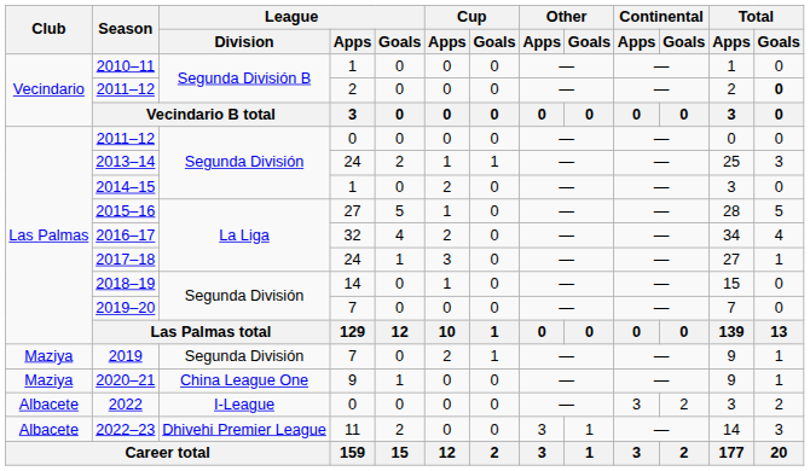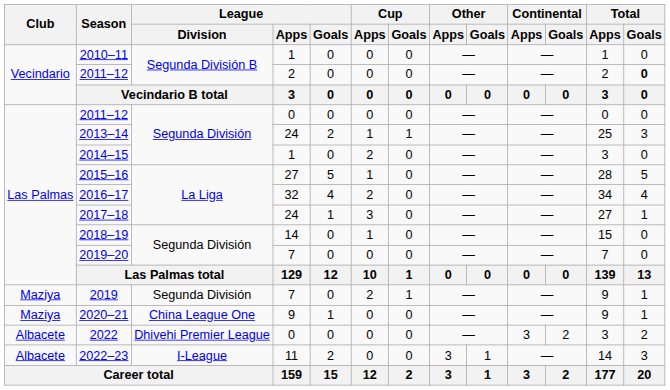 <table class="wikitable" style="text-align: center;">
 <tr>
 <th rowspan="2">Club</th>
 <th rowspan="2">Season</th>
 <th colspan="3">League</th>
 <th colspan="2">Cup</th>
 <th colspan="2">Other</th>
 <th colspan="2">Continental</th>
 <th colspan="2">Total</th>
 </tr>
 <tr>
 <th>Division</th>
 <th>Apps</th>
 <th>Goals</th>
 <th>Apps</th>
 <th>Goals</th>
 <th>Apps</th>
 <th>Goals</th>
 <th>Apps</th>
 <th>Goals</th>
 <th>Apps</th>
 <th>Goals</th>
 </tr>
 <tr>
 <td rowspan="3"><a href='#'>Vecindario</a></td>
 <td><a href='#'>2010–11</a></td>
 <td rowspan="2"><a href='#'>Segunda División B</a></td>
 <td>1</td>
 <td>0</td>
 <td>0</td>
 <td>0</td>
 <td colspan="2">—</td>
 <td colspan="2">—</td>
 <td>1</td>
 <td>0</td>
 </tr>
 <tr>
 <td><a href='#'>2011–12</a></td>
 <td>2</td>
 <td>0</td>
 <td>0</td>
 <td>0</td>
 <td colspan="2">—</td>
 <td colspan="2">—</td>
 <td>2</td>
 <td><strong>0</strong></td>
 </tr>
 <tr>
 <th colspan="2">Vecindario B total</th>
 <th>3</th>
 <th>0</th>
 <th>0</th>
 <th>0</th>
 <th>0</th>
 <th>0</th>
 <th>0</th>
 <th>0</th>
 <th>3</th>
 <th>0</th>
 </tr>
 <tr>
 <td rowspan="9"><a href='#'>Las Palmas</a></td>
 <td><a href='#'>2011–12</a></td>
 <td rowspan="3"><a href='#'>Segunda División</a></td>
 <td>0</td>
 <td>0</td>
 <td>0</td>
 <td>0</td>
 <td colspan="2">—</td>
 <td colspan="2">—</td>
 <td>0</td>
 <td>0</td>
 </tr>
 <tr>
 <td><a href='#'>2013–14</a></td>
 <td>24</td>
 <td>2</td>
 <td>1</td>
 <td>1</td>
 <td colspan="2">—</td>
 <td colspan="2">—</td>
 <td>25</td>
 <td>3</td>
 </tr>
 <tr>
 <td><a href='#'>2014–15</a></td>
 <td>1</td>
 <td>0</td>
 <td>2</td>
 <td>0</td>
 <td colspan="2">—</td>
 <td colspan="2">—</td>
 <td>3</td>
 <td>0</td>
 </tr>
 <tr>
 <td><a href='#'>2015–16</a></td>
 <td rowspan="3"><a href='#'>La Liga</a></td>
 <td>27</td>
 <td>5</td>
 <td>1</td>
 <td>0</td>
 <td colspan="2">—</td>
 <td colspan="2">—</td>
 <td>28</td>
 <td>5</td>
 </tr>
 <tr>
 <td><a href='#'>2016–17</a></td>
 <td>32</td>
 <td>4</td>
 <td>2</td>
 <td>0</td>
 <td colspan="2">—</td>
 <td colspan="2">—</td>
 <td>34</td>
 <td>4</td>
 </tr>
 <tr>
 <td><a href='#'>2017–18</a></td>
 <td>24</td>
 <td>1</td>
 <td>3</td>
 <td>0</td>
 <td colspan="2">—</td>
 <td colspan="2">—</td>
 <td>27</td>
 <td>1</td>
 </tr>
 <tr>
 <td><a href='#'>2018–19</a></td>
 <td rowspan="2">Segunda División</td>
 <td>14</td>
 <td>0</td>
 <td>1</td>
 <td>0</td>
 <td colspan="2">—</td>
 <td colspan="2">—</td>
 <td>15</td>
 <td>0</td>
 </tr>
 <tr>
 <td><a href='#'>2019–20</a></td>
 <td>7</td>
 <td>0</td>
 <td>0</td>
 <td>0</td>
 <td colspan="2">—</td>
 <td colspan="2">—</td>
 <td>7</td>
 <td>0</td>
 </tr>
 <tr>
 <th colspan="2">Las Palmas total</th>
 <th>129</th>
 <th>12</th>
 <th>10</th>
 <th>1</th>
 <th>0</th>
 <th>0</th>
 <th>0</th>
 <th>0</th>
 <th>139</th>
 <th>13</th>
 </tr>
 <tr>
 <td rowspan="1"><a href='#'>Maziya</a></td>
 <td><a href='#'>2019</a></td>
 <td rowspan="1">Segunda División</td>
 <td>7</td>
 <td>0</td>
 <td>2</td>
 <td>1</td>
 <td colspan="2">—</td>
 <td colspan="2">—</td>
 <td>9</td>
 <td>1</td>
 </tr>
 <tr>
 <td rowspan="1"><a href='#'>Maziya</a></td>
 <td><a href='#'>2020–21</a></td>
 <td rowspan="1"><a href='#'>China League One</a></td>
 <td>9</td>
 <td>1</td>
 <td>0</td>
 <td>0</td>
 <td colspan="2">—</td>
 <td colspan="2">—</td>
 <td>9</td>
 <td>1</td>
 </tr>
 <tr>
 <td rowspan="1"><a href='#'>Albacete</a></td>
 <td><a href='#'>2022</a></td>
-<td rowspan="1"><a href='#'>I-League</a></td>
+<td rowspan="1"><a href='#'>Dhivehi Premier League</a></td>
 <td>0</td>
 <td>0</td>
 <td>0</td>
 <td>0</td>
 <td colspan="2">—</td>
 <td>3</td>
 <td>2</td>
 <td>3</td>
 <td>2</td>
 </tr>
 <tr>
 <td rowspan="1"><a href='#'>Albacete</a></td>
 <td><a href='#'>2022–23</a></td>
-<td rowspan="1"><a href='#'>Dhivehi Premier League</a></td>
+<td rowspan="1"><a href='#'>I-League</a></td>
 <td>11</td>
 <td>2</td>
 <td>0</td>
 <td>0</td>
 <td>3</td>
 <td>1</td>
 <td colspan="2">—</td>
 <td>14</td>
 <td>3</td>
 </tr>
 <tr>
 <th colspan="3">Career total</th>
 <th>159</th>
 <th>15</th>
 <th>12</th>
 <th>2</th>
 <th>3</th>
 <th>1</th>
 <th>3</th>
 <th>2</th>
 <th>177</th>
 <th>20</th>
 </tr>
 </table>
